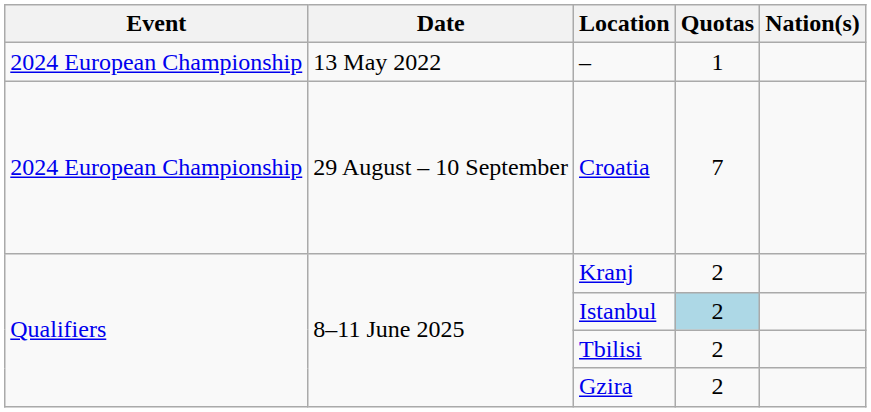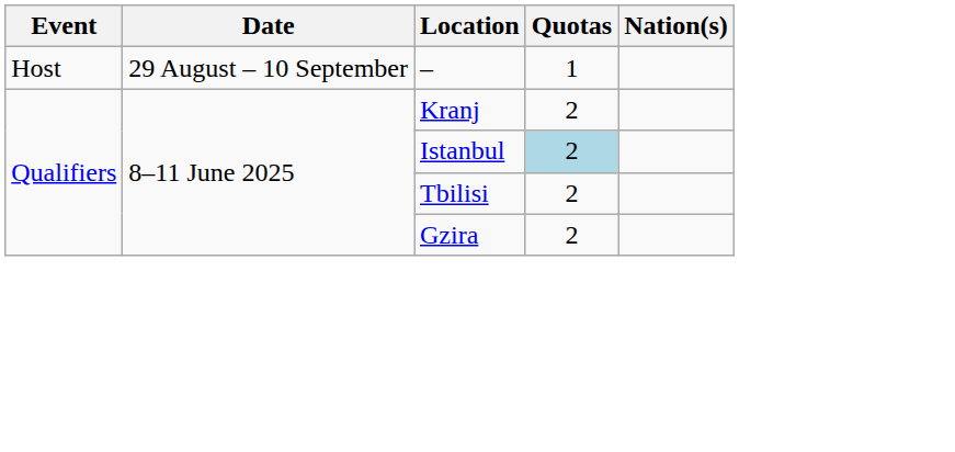 <table class="wikitable">
 <tr>
 <th>Event</th>
 <th>Date</th>
 <th>Location</th>
 <th>Quotas</th>
 <th>Nation(s)</th>
 </tr>
 <tr>
-<td><a href='#'>2024 European Championship</a></td>
-<td>13 May 2022</td>
+<td>Host</td>
+<td>29 August – 10 September</td>
 <td>–</td>
 <td align="center">1</td>
 <td></td>
-</tr>
-<tr>
-<td><a href='#'>2024 European Championship</a></td>
-<td>29 August – 10 September</td>
-<td> <a href='#'>Croatia</a></td>
-<td align="center">7</td>
-<td><br><br><br><br><br><br></td>
 </tr>
 <tr>
 <td rowspan=4><a href='#'>Qualifiers</a></td>
 <td rowspan=4>8–11 June 2025</td>
 <td> <a href='#'>Kranj</a></td>
 <td align=center>2</td>
 <td></td>
 </tr>
 <tr>
 <td> <a href='#'>Istanbul</a></td>
 <td align=center style="background: lightblue;">2</td>
 <td></td>
 </tr>
 <tr>
 <td> <a href='#'>Tbilisi</a></td>
 <td align=center>2</td>
 <td></td>
 </tr>
 <tr>
 <td> <a href='#'>Gzira</a></td>
 <td align=center>2</td>
 <td></td>
 </tr>
 </table>
